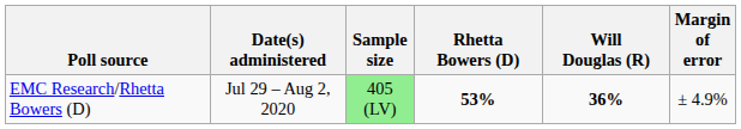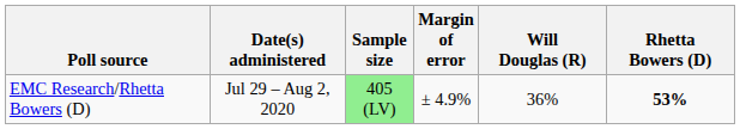 <table class="wikitable" style="font-size:90%;text-align:center;">
 <tr valign=bottom>
 <th>Poll source</th>
 <th>Date(s)<br>administered</th>
 <th>Sample<br>size</th>
+<th>Margin<br>of error</th>
+<th style="width:100px;">Will<br>Douglas (R)</th>
 <th style="width:100px;">Rhetta<br>Bowers (D)</th>
-<th style="width:100px;">Will<br>Douglas (R)</th>
-<th>Margin<br>of error</th>
 </tr>
 <tr>
 <td style="text-align:left;"><a href='#'>EMC Research</a>/<a href='#'>Rhetta Bowers</a> (D)</td>
 <td>Jul 29 – Aug 2, 2020</td>
 <td style="background: lightgreen;">405 (LV)</td>
+<td>± 4.9%</td>
+<td>36%</td>
 <td><strong>53%</strong></td>
-<td><strong>36%</strong></td>
-<td>± 4.9%</td>
 </tr>
 </table>
